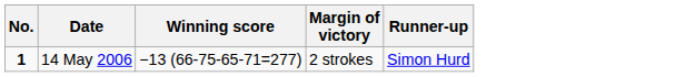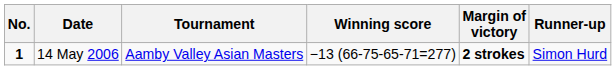 <table class="wikitable" style="font-size:95%;">
 <tr>
 <th>No.</th>
 <th>Date</th>
+<th>Tournament</th>
 <th>Winning score</th>
 <th>Margin of<br>victory</th>
 <th>Runner-up</th>
 </tr>
 <tr>
 <td align=center><strong>1</strong></td>
 <td align=right>14 May <a href='#'>2006</a></td>
+<td><a href='#'>Aamby Valley Asian Masters</a></td>
 <td>−13 (66-75-65-71=277)</td>
-<td>2 strokes</td>
+<td><strong>2 strokes</strong></td>
 <td> <a href='#'>Simon Hurd</a></td>
 </tr>
 </table>
